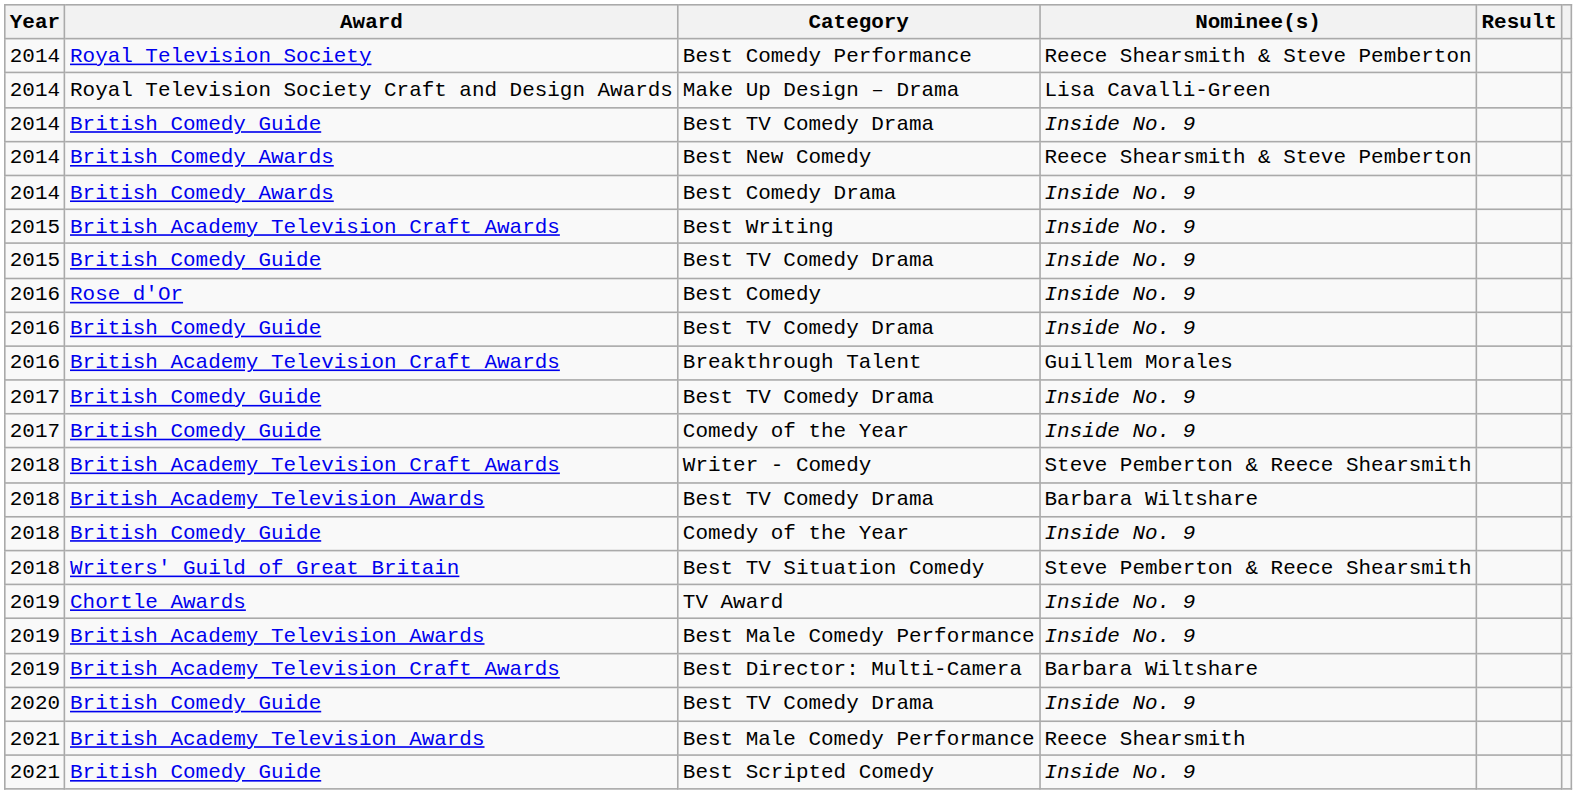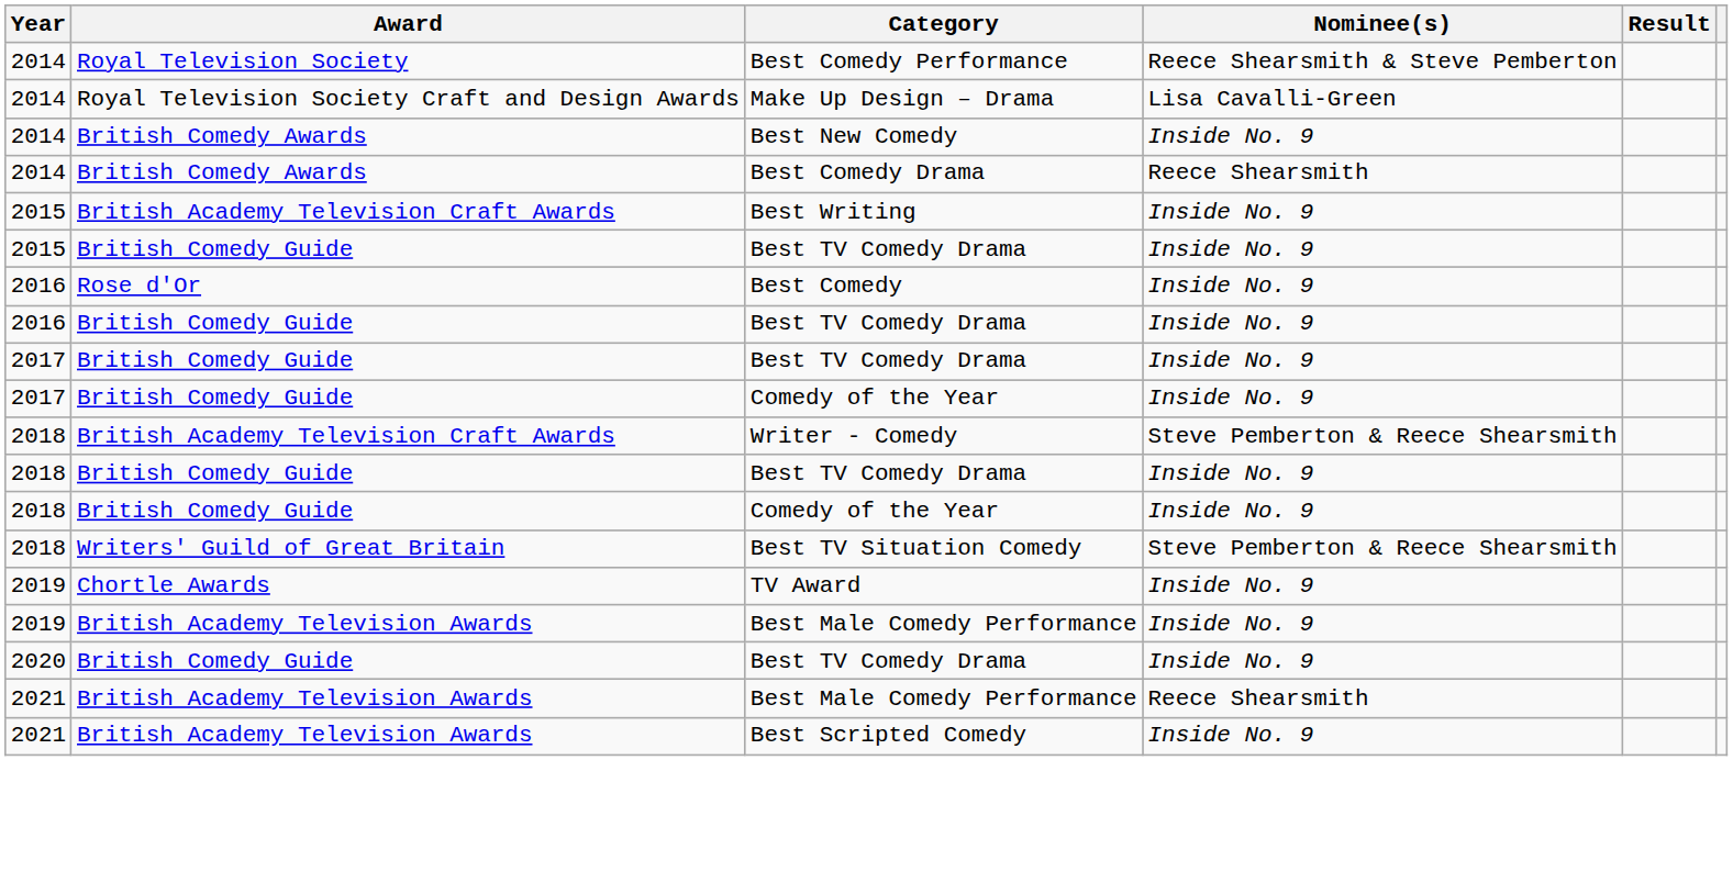 <table class="wikitable">
 <tr>
 <th>Year</th>
 <th>Award</th>
 <th>Category</th>
 <th>Nominee(s)</th>
 <th>Result</th>
 <th></th>
 </tr>
 <tr>
 <td>2014</td>
 <td><a href='#'>Royal Television Society</a></td>
 <td>Best Comedy Performance</td>
 <td>Reece Shearsmith & Steve Pemberton</td>
 <td></td>
 <td style="text-align:center;"></td>
 </tr>
 <tr>
 <td>2014</td>
 <td>Royal Television Society Craft and Design Awards</td>
 <td>Make Up Design – Drama</td>
 <td>Lisa Cavalli-Green</td>
 <td></td>
 <td style="text-align:center;"></td>
 </tr>
 <tr>
 <td>2014</td>
-<td><a href='#'>British Comedy Guide</a></td>
-<td>Best TV Comedy Drama</td>
+<td><a href='#'>British Comedy Awards</a></td>
+<td>Best New Comedy</td>
 <td><em>Inside No. 9</em></td>
 <td></td>
 <td style="text-align:center;"></td>
 </tr>
 <tr>
 <td>2014</td>
 <td><a href='#'>British Comedy Awards</a></td>
-<td>Best New Comedy</td>
-<td>Reece Shearsmith & Steve Pemberton</td>
-<td></td>
-<td style="text-align:center;"></td>
-</tr>
-<tr>
-<td>2014</td>
-<td><a href='#'>British Comedy Awards</a></td>
 <td>Best Comedy Drama</td>
-<td><em>Inside No. 9</em></td>
+<td>Reece Shearsmith</td>
 <td></td>
 <td style="text-align:center;"></td>
 </tr>
 <tr>
 <td>2015</td>
 <td><a href='#'>British Academy Television Craft Awards</a></td>
 <td>Best Writing</td>
 <td><em>Inside No. 9</em></td>
 <td></td>
 <td style="text-align:center;"></td>
 </tr>
 <tr>
 <td>2015</td>
 <td><a href='#'>British Comedy Guide</a></td>
 <td>Best TV Comedy Drama</td>
 <td><em>Inside No. 9</em></td>
 <td></td>
 <td style="text-align:center;"></td>
 </tr>
 <tr>
 <td>2016</td>
 <td><a href='#'>Rose d'Or</a></td>
 <td>Best Comedy</td>
 <td><em>Inside No. 9</em></td>
 <td></td>
 <td style="text-align:center;"></td>
 </tr>
 <tr>
 <td>2016</td>
 <td><a href='#'>British Comedy Guide</a></td>
 <td>Best TV Comedy Drama</td>
 <td><em>Inside No. 9</em></td>
 <td></td>
 <td style="text-align:center;"></td>
 </tr>
 <tr>
-<td>2016</td>
-<td><a href='#'>British Academy Television Craft Awards</a></td>
-<td>Breakthrough Talent</td>
-<td>Guillem Morales</td>
-<td></td>
-<td style="text-align:center;"></td>
-</tr>
-<tr>
 <td>2017</td>
 <td><a href='#'>British Comedy Guide</a></td>
 <td>Best TV Comedy Drama</td>
 <td><em>Inside No. 9</em></td>
 <td></td>
 <td style="text-align:center;"></td>
 </tr>
 <tr>
 <td>2017</td>
 <td><a href='#'>British Comedy Guide</a></td>
 <td>Comedy of the Year</td>
 <td><em>Inside No. 9</em></td>
 <td></td>
 <td style="text-align:center;"></td>
 </tr>
 <tr>
 <td>2018</td>
 <td><a href='#'>British Academy Television Craft Awards</a></td>
 <td>Writer - Comedy</td>
 <td>Steve Pemberton & Reece Shearsmith</td>
 <td></td>
 <td style="text-align:center;"></td>
 </tr>
 <tr>
 <td>2018</td>
-<td><a href='#'>British Academy Television Awards</a></td>
+<td><a href='#'>British Comedy Guide</a></td>
 <td>Best TV Comedy Drama</td>
-<td>Barbara Wiltshare</td>
+<td><em>Inside No. 9</em></td>
 <td></td>
 <td style="text-align:center;"></td>
 </tr>
 <tr>
 <td>2018</td>
 <td><a href='#'>British Comedy Guide</a></td>
 <td>Comedy of the Year</td>
 <td><em>Inside No. 9</em></td>
 <td></td>
 <td style="text-align:center;"></td>
 </tr>
 <tr>
 <td>2018</td>
 <td><a href='#'>Writers' Guild of Great Britain</a></td>
 <td>Best TV Situation Comedy</td>
 <td>Steve Pemberton & Reece Shearsmith</td>
 <td></td>
 <td style="text-align:center;"></td>
 </tr>
 <tr>
 <td>2019</td>
 <td><a href='#'>Chortle Awards</a></td>
 <td>TV Award</td>
 <td><em>Inside No. 9</em></td>
 <td></td>
 <td style="text-align:center;"></td>
 </tr>
 <tr>
 <td>2019</td>
 <td><a href='#'>British Academy Television Awards</a></td>
 <td>Best Male Comedy Performance</td>
 <td><em>Inside No. 9</em></td>
 <td></td>
 <td style="text-align:center;"></td>
 </tr>
 <tr>
-<td>2019</td>
-<td><a href='#'>British Academy Television Craft Awards</a></td>
-<td>Best Director: Multi-Camera</td>
-<td>Barbara Wiltshare</td>
-<td></td>
-<td style="text-align:center;"></td>
-</tr>
-<tr>
 <td>2020</td>
 <td><a href='#'>British Comedy Guide</a></td>
 <td>Best TV Comedy Drama</td>
 <td><em>Inside No. 9</em></td>
 <td></td>
 <td style="text-align:center;"></td>
 </tr>
 <tr>
 <td>2021</td>
 <td><a href='#'>British Academy Television Awards</a></td>
 <td>Best Male Comedy Performance</td>
 <td>Reece Shearsmith</td>
 <td></td>
 <td style="text-align:center;"></td>
 </tr>
 <tr>
 <td>2021</td>
-<td><a href='#'>British Comedy Guide</a></td>
+<td><a href='#'>British Academy Television Awards</a></td>
 <td>Best Scripted Comedy</td>
 <td><em>Inside No. 9</em></td>
 <td></td>
 <td style="text-align:center;"></td>
 </tr>
 </table>
